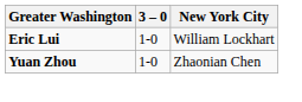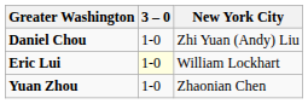 <table class="wikitable">
 <tr>
 <th>Greater Washington</th>
 <th>3 – 0</th>
 <th>New York City</th>
 </tr>
 <tr>
+<td><strong>Daniel Chou</strong></td>
+<td>1-0</td>
+<td>Zhi Yuan (Andy) Liu</td>
+</tr>
+<tr>
 <td><strong>Eric Lui</strong></td>
-<td>1-0</td>
+<td style="background: lightyellow;">1-0</td>
 <td>William Lockhart</td>
 </tr>
 <tr>
 <td><strong>Yuan Zhou</strong></td>
 <td>1-0</td>
 <td>Zhaonian Chen</td>
 </tr>
 </table>
